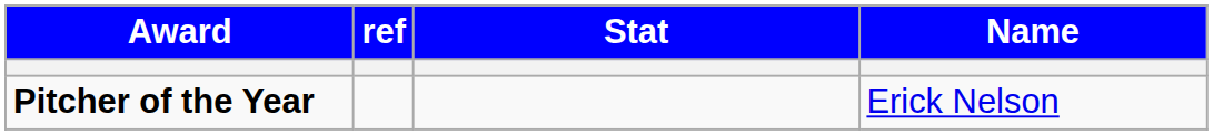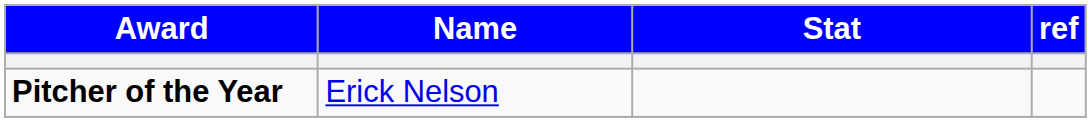 <table class="wikitable">
 <tr>
 <th style="background:#0000FF; color:white;">Award</th>
+<th style="background:#0000FF; color:white;">Name</th>
+<th style="background:#0000FF; color:white;">Stat</th>
 <th style="background:#0000FF; color:white;">ref</th>
-<th style="background:#0000FF; color:white;">Stat</th>
-<th style="background:#0000FF; color:white;">Name</th>
 </tr>
 <tr>
 <th width=155></th>
+<th width=155></th>
+<th width=200></th>
 <th width=20></th>
-<th width=200></th>
-<th width=155></th>
 </tr>
 <tr>
 <td><strong>Pitcher of the Year</strong></td>
+<td><a href='#'>Erick Nelson</a></td>
 <td></td>
 <td></td>
-<td><a href='#'>Erick Nelson</a></td>
 </tr>
 </table>
